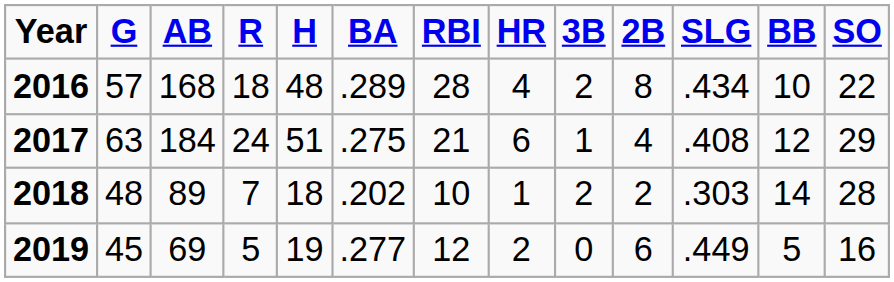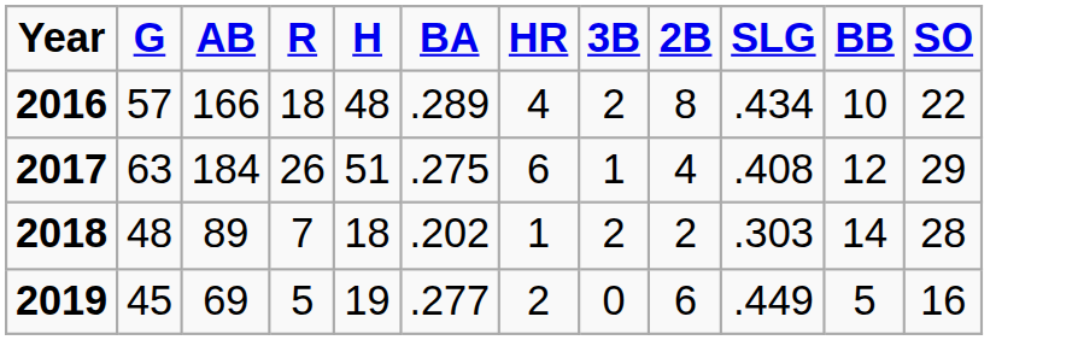 <table class="wikitable">
 <tr align=center>
 <td><strong>Year</strong></td>
 <td><strong><a href='#'>G</a></strong></td>
 <td><strong><a href='#'>AB</a></strong></td>
 <td><strong><a href='#'>R</a></strong></td>
 <td><strong><a href='#'>H</a></strong></td>
 <td><strong><a href='#'>BA</a></strong></td>
-<td><strong><a href='#'>RBI</a></strong></td>
 <td><strong><a href='#'>HR</a></strong></td>
 <td><strong><a href='#'>3B</a></strong></td>
 <td><strong><a href='#'>2B</a></strong></td>
 <td><strong><a href='#'>SLG</a></strong></td>
 <td><strong><a href='#'>BB</a></strong></td>
 <td><strong><a href='#'>SO</a></strong></td>
 </tr>
 <tr align=center>
 <td><strong>2016</strong></td>
 <td>57</td>
-<td>168</td>
+<td>166</td>
 <td>18</td>
 <td>48</td>
 <td>.289</td>
-<td>28</td>
 <td>4</td>
 <td>2</td>
 <td>8</td>
 <td>.434</td>
 <td>10</td>
 <td>22</td>
 </tr>
 <tr align=center>
 <td><strong>2017</strong></td>
 <td>63</td>
 <td>184</td>
-<td>24</td>
+<td>26</td>
 <td>51</td>
 <td>.275</td>
-<td>21</td>
 <td>6</td>
 <td>1</td>
 <td>4</td>
 <td>.408</td>
 <td>12</td>
 <td>29</td>
 </tr>
 <tr align=center>
 <td><strong>2018</strong></td>
 <td>48</td>
 <td>89</td>
 <td>7</td>
 <td>18</td>
 <td>.202</td>
-<td>10</td>
 <td>1</td>
 <td>2</td>
 <td>2</td>
 <td>.303</td>
 <td>14</td>
 <td>28</td>
 </tr>
 <tr align=center>
 <td><strong>2019</strong></td>
 <td>45</td>
 <td>69</td>
 <td>5</td>
 <td>19</td>
 <td>.277</td>
-<td>12</td>
 <td>2</td>
 <td>0</td>
 <td>6</td>
 <td>.449</td>
 <td>5</td>
 <td>16</td>
 </tr>
 </table>
